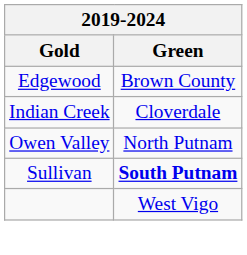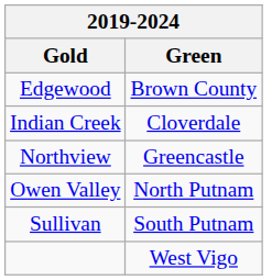 <table class="wikitable" style="text-align:center">
 <tr>
 <th colspan="2">2019-2024</th>
 </tr>
 <tr>
 <th>Gold</th>
 <th>Green</th>
 </tr>
 <tr>
 <td><a href='#'>Edgewood</a></td>
 <td><a href='#'>Brown County</a></td>
 </tr>
 <tr>
 <td><a href='#'>Indian Creek</a></td>
 <td><a href='#'>Cloverdale</a></td>
 </tr>
 <tr>
+<td><a href='#'>Northview</a></td>
+<td><a href='#'>Greencastle</a></td>
+</tr>
+<tr>
 <td><a href='#'>Owen Valley</a></td>
 <td [North Putnam High School><a href='#'>North Putnam</a></td>
 </tr>
 <tr>
 <td><a href='#'>Sullivan</a></td>
-<td><strong><a href='#'>South Putnam</a></strong></td>
+<td><a href='#'>South Putnam</a></td>
 </tr>
 <tr>
 <td></td>
 <td [West Vigo High School (Indiana)><a href='#'>West Vigo</a></td>
 </tr>
 </table>
